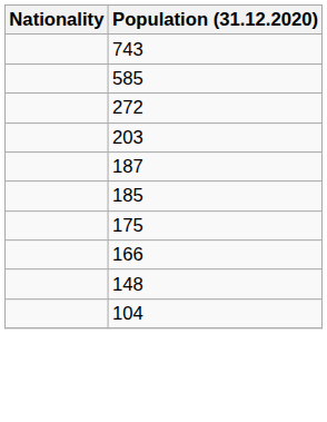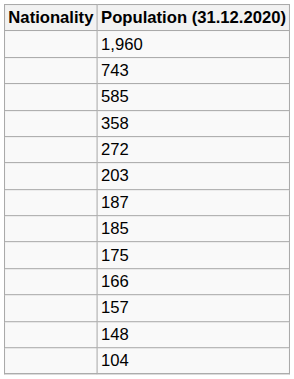 <table class="wikitable floatright">
 <tr>
 <th>Nationality</th>
 <th>Population (31.12.2020)</th>
+</tr>
+<tr>
+<td></td>
+<td>1,960</td>
 </tr>
 <tr>
 <td></td>
 <td>743</td>
 </tr>
 <tr>
 <td></td>
 <td>585</td>
+</tr>
+<tr>
+<td></td>
+<td>358</td>
 </tr>
 <tr>
 <td></td>
 <td>272</td>
 </tr>
 <tr>
 <td></td>
 <td>203</td>
 </tr>
 <tr>
 <td></td>
 <td>187</td>
 </tr>
 <tr>
 <td></td>
 <td>185</td>
 </tr>
 <tr>
 <td></td>
 <td>175</td>
 </tr>
 <tr>
 <td></td>
 <td>166</td>
 </tr>
 <tr>
 <td></td>
+<td>157</td>
+</tr>
+<tr>
+<td></td>
 <td>148</td>
 </tr>
 <tr>
 <td></td>
 <td>104</td>
 </tr>
 <tr>
 </tr>
 </table>
